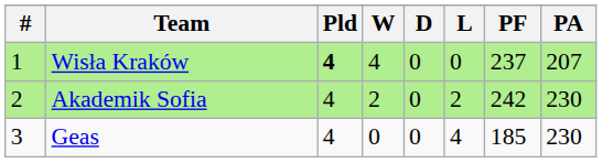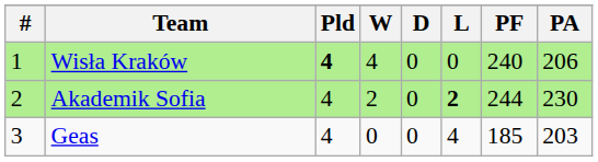 <table class=wikitable>
 <tr align=center>
 </tr>
 <tr>
 <th width=20>#</th>
 <th width=175>Team</th>
 <th width=20>Pld</th>
 <th width=20>W</th>
 <th width=20>D</th>
 <th width=20>L</th>
 <th width=30>PF</th>
 <th width=30>PA</th>
 </tr>
 <tr bgcolor=B0EE90>
 <td>1</td>
 <td align="left"> <a href='#'>Wisła Kraków</a></td>
 <td><strong>4</strong></td>
 <td>4</td>
 <td>0</td>
 <td>0</td>
-<td>237</td>
-<td>207</td>
+<td>240</td>
+<td>206</td>
 </tr>
 <tr bgcolor=B0EE90>
 <td>2</td>
 <td align="left"> <a href='#'>Akademik Sofia</a></td>
 <td>4</td>
 <td>2</td>
 <td>0</td>
-<td>2</td>
-<td>242</td>
+<td><strong>2</strong></td>
+<td>244</td>
 <td>230</td>
 </tr>
 <tr bgcolor=>
 <td>3</td>
 <td align="left"> <a href='#'>Geas</a></td>
 <td>4</td>
 <td>0</td>
 <td>0</td>
 <td>4</td>
 <td>185</td>
-<td>230</td>
+<td>203</td>
 </tr>
 </table>
